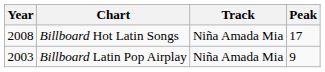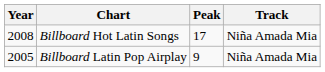 <table class="wikitable">
 <tr>
 <th>Year</th>
 <th>Chart</th>
+<th>Peak</th>
 <th>Track</th>
-<th>Peak</th>
 </tr>
 <tr>
 <td>2008</td>
 <td><em>Billboard</em> Hot Latin Songs</td>
+<td>17</td>
 <td>Niña Amada Mia</td>
-<td>17</td>
 </tr>
 <tr>
-<td>2003</td>
+<td>2005</td>
 <td><em>Billboard</em> Latin Pop Airplay</td>
+<td>9</td>
 <td>Niña Amada Mia</td>
-<td>9</td>
 </tr>
 </table>
